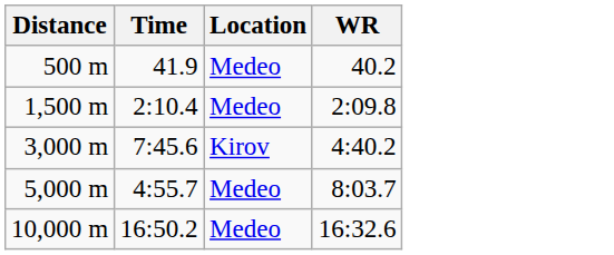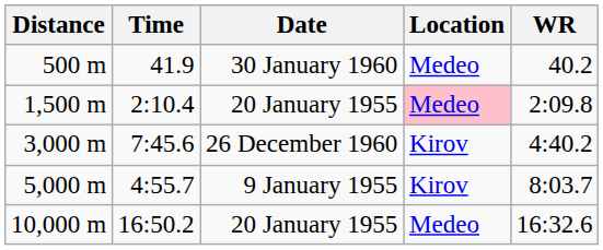 <table class="wikitable">
 <tr>
 <th>Distance</th>
 <th>Time</th>
+<th>Date</th>
 <th>Location</th>
 <th>WR</th>
 </tr>
 <tr align="right">
 <td>500 m</td>
 <td>41.9</td>
+<td>30 January 1960</td>
 <td align="left"><a href='#'>Medeo</a></td>
 <td>40.2</td>
 </tr>
 <tr align="right">
 <td>1,500 m</td>
 <td>2:10.4</td>
-<td align="left"><a href='#'>Medeo</a></td>
+<td>20 January 1955</td>
+<td align="left" style="background: pink;"><a href='#'>Medeo</a></td>
 <td>2:09.8</td>
 </tr>
 <tr align="right">
 <td>3,000 m</td>
 <td>7:45.6</td>
+<td>26 December 1960</td>
 <td align="left"><a href='#'>Kirov</a></td>
 <td>4:40.2</td>
 </tr>
 <tr align="right">
 <td>5,000 m</td>
 <td>4:55.7</td>
-<td align="left"><a href='#'>Medeo</a></td>
+<td>9 January 1955</td>
+<td align="left"><a href='#'>Kirov</a></td>
 <td>8:03.7</td>
 </tr>
 <tr align="right">
 <td>10,000 m</td>
 <td>16:50.2</td>
+<td>20 January 1955</td>
 <td align="left"><a href='#'>Medeo</a></td>
 <td>16:32.6</td>
 </tr>
 </table>
